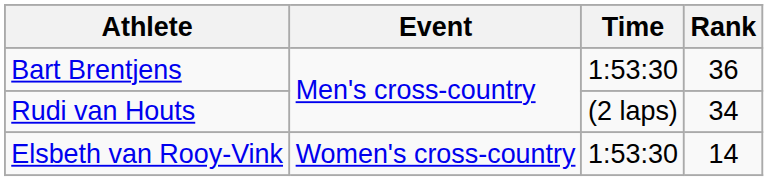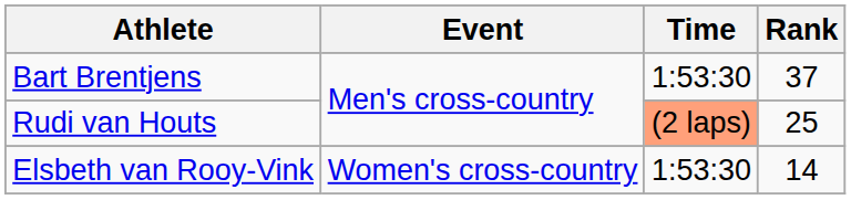 <table class=wikitable style="font-size:90%">
 <tr>
 <th>Athlete</th>
 <th>Event</th>
 <th>Time</th>
 <th>Rank</th>
 </tr>
 <tr align=center>
 <td align=left><a href='#'>Bart Brentjens</a></td>
 <td align=left rowspan=2><a href='#'>Men's cross-country</a></td>
 <td>1:53:30</td>
-<td>36</td>
+<td>37</td>
 </tr>
 <tr align=center>
 <td align=left><a href='#'>Rudi van Houts</a></td>
-<td> (2 laps)</td>
-<td>34</td>
+<td style="background: lightsalmon;"> (2 laps)</td>
+<td>25</td>
 </tr>
 <tr align=center>
 <td align=left><a href='#'>Elsbeth van Rooy-Vink</a></td>
 <td align=left><a href='#'>Women's cross-country</a></td>
 <td>1:53:30</td>
 <td>14</td>
 </tr>
 </table>
